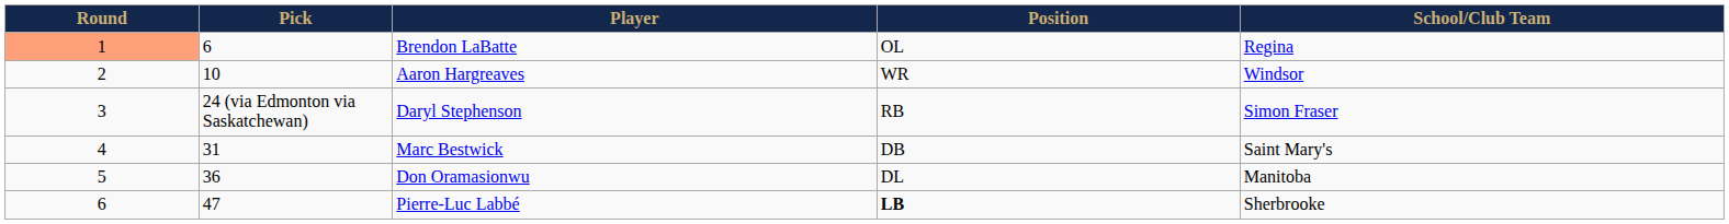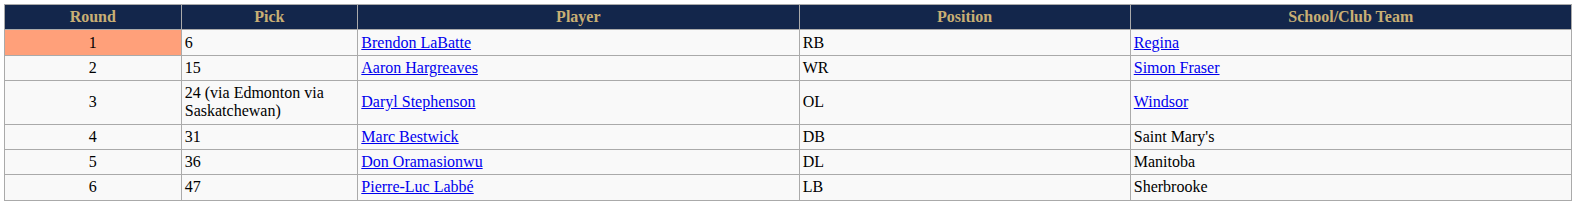 <table class="wikitable sortable sortable">
 <tr>
 <th style="background:#13264B;color:#C9AF74;" width="8%">Round</th>
 <th style="background:#13264B;color:#C9AF74;" width="8%">Pick</th>
 <th style="background:#13264B;color:#C9AF74;" width="20%">Player</th>
 <th style="background:#13264B;color:#C9AF74;" width="15%">Position</th>
 <th style="background:#13264B;color:#C9AF74;" width="20%">School/Club Team</th>
 </tr>
 <tr>
 <td align=center style="background: lightsalmon;">1</td>
 <td>6</td>
 <td><a href='#'>Brendon LaBatte</a></td>
-<td>OL</td>
+<td>RB</td>
 <td><a href='#'>Regina</a></td>
 </tr>
 <tr>
 <td align=center>2</td>
-<td>10</td>
+<td>15</td>
 <td><a href='#'>Aaron Hargreaves</a></td>
 <td>WR</td>
-<td><a href='#'>Windsor</a></td>
+<td><a href='#'>Simon Fraser</a></td>
 </tr>
 <tr>
 <td align=center>3</td>
 <td>24 (via Edmonton via Saskatchewan)</td>
 <td><a href='#'>Daryl Stephenson</a></td>
-<td>RB</td>
-<td><a href='#'>Simon Fraser</a></td>
+<td>OL</td>
+<td><a href='#'>Windsor</a></td>
 </tr>
 <tr>
 <td align=center>4</td>
 <td>31</td>
 <td><a href='#'>Marc Bestwick</a></td>
 <td>DB</td>
 <td>Saint Mary's</td>
 </tr>
 <tr>
 <td align=center>5</td>
 <td>36</td>
 <td><a href='#'>Don Oramasionwu</a></td>
 <td>DL</td>
 <td>Manitoba</td>
 </tr>
 <tr>
 <td align=center>6</td>
 <td>47</td>
 <td><a href='#'>Pierre-Luc Labbé</a></td>
-<td><strong>LB</strong></td>
+<td>LB</td>
 <td>Sherbrooke</td>
 </tr>
 <tr>
 </tr>
 </table>
